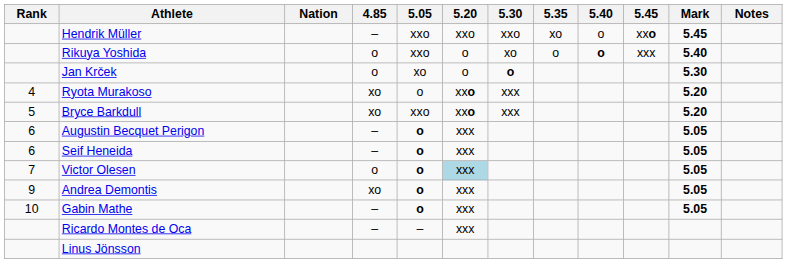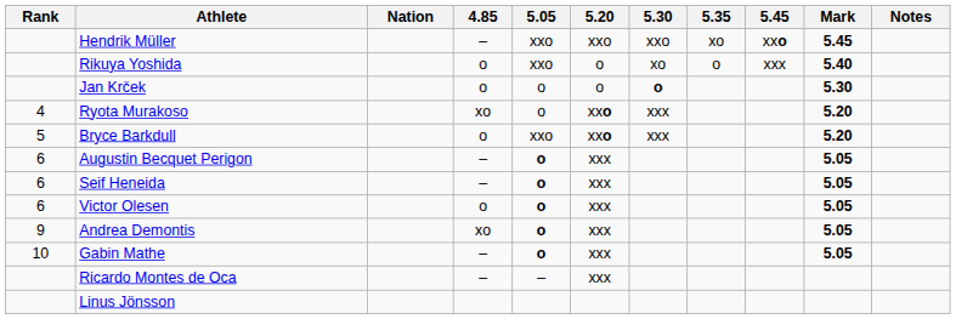 <table class="wikitable sortable" style="text-align:center;width: 80%;">
 <tr>
 <th scope="col">Rank</th>
 <th scope="col">Athlete</th>
 <th scope="col">Nation</th>
 <th scope="col">4.85</th>
 <th scope="col">5.05</th>
 <th scope="col">5.20</th>
 <th scope="col">5.30</th>
 <th scope="col">5.35</th>
-<th scope="col">5.40</th>
 <th scope="col">5.45</th>
 <th scope="col">Mark</th>
 <th scope="col">Notes</th>
 </tr>
 <tr>
 <td></td>
 <td align=left><a href='#'>Hendrik Müller</a></td>
 <td align=left></td>
 <td>–</td>
 <td>xxo</td>
 <td>xxo</td>
 <td>xxo</td>
 <td>xo</td>
-<td>o</td>
 <td>xx<strong>o</strong></td>
 <td><strong>5.45</strong></td>
 <td></td>
 </tr>
 <tr>
 <td></td>
 <td align=left><a href='#'>Rikuya Yoshida</a></td>
 <td align=left></td>
 <td>o</td>
 <td>xxo</td>
 <td>o</td>
 <td>xo</td>
 <td>o</td>
-<td><strong>o</strong></td>
 <td>xxx</td>
 <td><strong>5.40</strong></td>
 <td></td>
 </tr>
 <tr>
 <td></td>
 <td align=left><a href='#'>Jan Krček</a></td>
 <td align=left></td>
 <td>o</td>
-<td>xo</td>
+<td>o</td>
 <td>o</td>
 <td><strong>o</strong></td>
-<td></td>
 <td></td>
 <td></td>
 <td><strong>5.30</strong></td>
 <td></td>
 </tr>
 <tr>
 <td>4</td>
 <td align=left><a href='#'>Ryota Murakoso</a></td>
 <td align=left></td>
 <td>xo</td>
 <td>o</td>
 <td>xx<strong>o</strong></td>
 <td>xxx</td>
 <td></td>
 <td></td>
-<td></td>
 <td><strong>5.20</strong></td>
 <td></td>
 </tr>
 <tr>
 <td>5</td>
 <td align=left><a href='#'>Bryce Barkdull</a></td>
 <td align=left></td>
-<td>xo</td>
+<td>o</td>
 <td>xxo</td>
 <td>xx<strong>o</strong></td>
 <td>xxx</td>
-<td></td>
 <td></td>
 <td></td>
 <td><strong>5.20</strong></td>
 <td></td>
 </tr>
 <tr>
 <td>6</td>
 <td align=left><a href='#'>Augustin Becquet Perigon</a></td>
 <td align=left></td>
 <td>–</td>
 <td><strong>o</strong></td>
 <td>xxx</td>
-<td></td>
 <td></td>
 <td></td>
 <td></td>
 <td><strong>5.05</strong></td>
 <td></td>
 </tr>
 <tr>
 <td>6</td>
 <td align=left><a href='#'>Seif Heneida</a></td>
 <td align=left></td>
 <td>–</td>
 <td><strong>o</strong></td>
 <td>xxx</td>
 <td></td>
 <td></td>
 <td></td>
-<td></td>
 <td><strong>5.05</strong></td>
 <td></td>
 </tr>
 <tr>
-<td>7</td>
+<td>6</td>
 <td align=left><a href='#'>Victor Olesen</a></td>
 <td align=left></td>
 <td>o</td>
 <td><strong>o</strong></td>
-<td style="background: lightblue;">xxx</td>
-<td></td>
+<td>xxx</td>
 <td></td>
 <td></td>
 <td></td>
 <td><strong>5.05</strong></td>
 <td></td>
 </tr>
 <tr>
 <td>9</td>
 <td align=left><a href='#'>Andrea Demontis</a></td>
 <td align=left></td>
 <td>xo</td>
 <td><strong>o</strong></td>
 <td>xxx</td>
 <td></td>
 <td></td>
 <td></td>
-<td></td>
 <td><strong>5.05</strong></td>
 <td></td>
 </tr>
 <tr>
 <td>10</td>
 <td align=left><a href='#'>Gabin Mathe</a></td>
 <td align=left></td>
 <td>–</td>
 <td><strong>o</strong></td>
 <td>xxx</td>
-<td></td>
 <td></td>
 <td></td>
 <td></td>
 <td><strong>5.05</strong></td>
 <td></td>
 </tr>
 <tr>
 <td></td>
 <td align=left><a href='#'>Ricardo Montes de Oca</a></td>
 <td align=left></td>
 <td>–</td>
 <td>–</td>
 <td>xxx</td>
 <td></td>
 <td></td>
 <td></td>
 <td></td>
 <td></td>
-<td></td>
 </tr>
 <tr>
 <td></td>
 <td align=left><a href='#'>Linus Jönsson</a></td>
 <td align=left></td>
 <td></td>
 <td></td>
 <td></td>
 <td></td>
 <td></td>
 <td></td>
 <td></td>
 <td></td>
-<td></td>
 </tr>
 </table>
